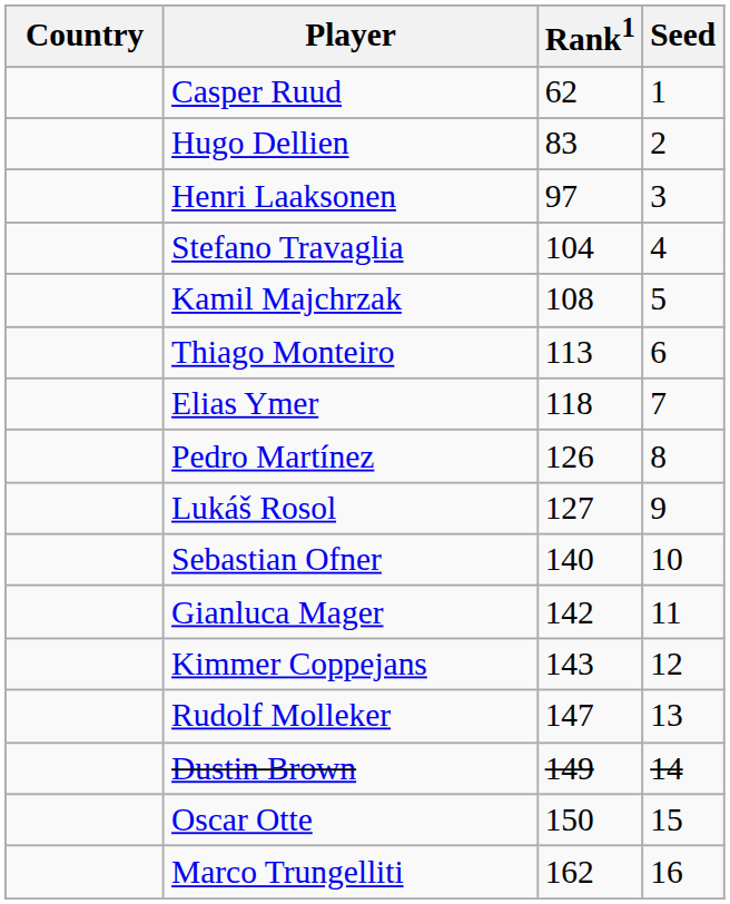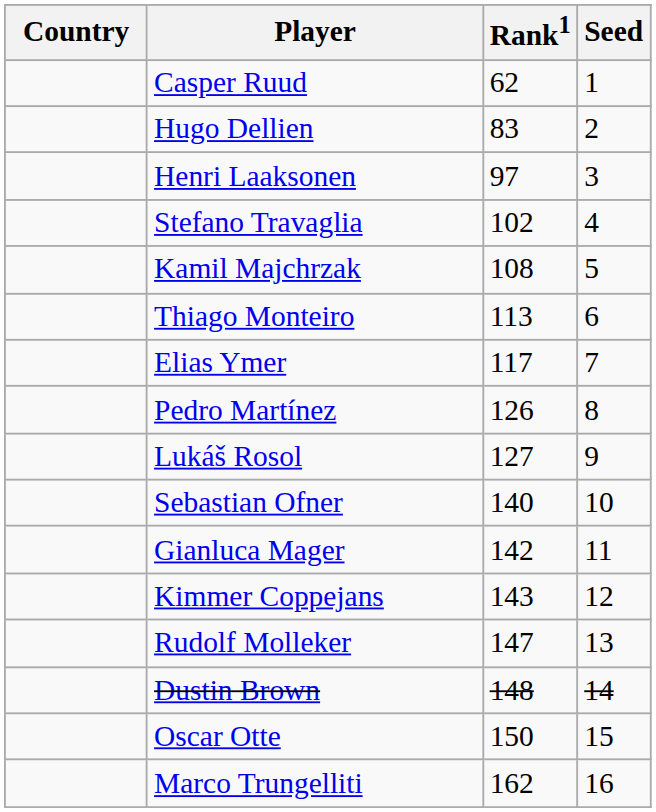 <table class="sortable wikitable">
 <tr>
 <th width="70">Country</th>
 <th width="175">Player</th>
 <th>Rank<sup>1</sup></th>
 <th>Seed</th>
 </tr>
 <tr>
 <td></td>
 <td><a href='#'>Casper Ruud</a></td>
 <td>62</td>
 <td>1</td>
 </tr>
 <tr>
 <td></td>
 <td><a href='#'>Hugo Dellien</a></td>
 <td>83</td>
 <td>2</td>
 </tr>
 <tr>
 <td></td>
 <td><a href='#'>Henri Laaksonen</a></td>
 <td>97</td>
 <td>3</td>
 </tr>
 <tr>
 <td></td>
 <td><a href='#'>Stefano Travaglia</a></td>
-<td>104</td>
+<td>102</td>
 <td>4</td>
 </tr>
 <tr>
 <td></td>
 <td><a href='#'>Kamil Majchrzak</a></td>
 <td>108</td>
 <td>5</td>
 </tr>
 <tr>
 <td></td>
 <td><a href='#'>Thiago Monteiro</a></td>
 <td>113</td>
 <td>6</td>
 </tr>
 <tr>
 <td></td>
 <td><a href='#'>Elias Ymer</a></td>
-<td>118</td>
+<td>117</td>
 <td>7</td>
 </tr>
 <tr>
 <td></td>
 <td><a href='#'>Pedro Martínez</a></td>
 <td>126</td>
 <td>8</td>
 </tr>
 <tr>
 <td></td>
 <td><a href='#'>Lukáš Rosol</a></td>
 <td>127</td>
 <td>9</td>
 </tr>
 <tr>
 <td></td>
 <td><a href='#'>Sebastian Ofner</a></td>
 <td>140</td>
 <td>10</td>
 </tr>
 <tr>
 <td></td>
 <td><a href='#'>Gianluca Mager</a></td>
 <td>142</td>
 <td>11</td>
 </tr>
 <tr>
 <td></td>
 <td><a href='#'>Kimmer Coppejans</a></td>
 <td>143</td>
 <td>12</td>
 </tr>
 <tr>
 <td></td>
 <td><a href='#'>Rudolf Molleker</a></td>
 <td>147</td>
 <td>13</td>
 </tr>
 <tr>
 <td><s></s></td>
 <td><s><a href='#'>Dustin Brown</a></s></td>
-<td><s>149</s></td>
+<td><s>148</s></td>
 <td><s>14</s></td>
 </tr>
 <tr>
 <td></td>
 <td><a href='#'>Oscar Otte</a></td>
 <td>150</td>
 <td>15</td>
 </tr>
 <tr>
 <td></td>
 <td><a href='#'>Marco Trungelliti</a></td>
 <td>162</td>
 <td>16</td>
 </tr>
 </table>
